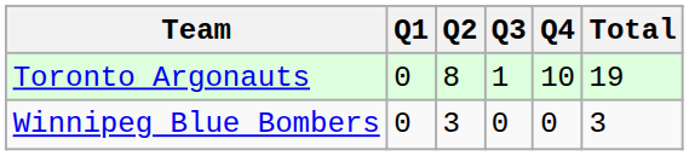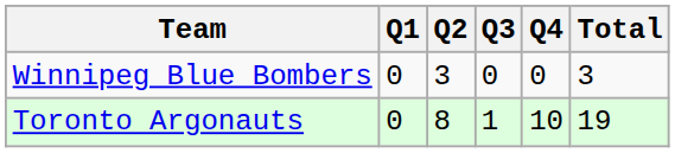 <table class="wikitable">
 <tr>
 <th>Team</th>
 <th>Q1</th>
 <th>Q2</th>
 <th>Q3</th>
 <th>Q4</th>
 <th>Total</th>
 </tr>
+<tr>
+<td><a href='#'>Winnipeg Blue Bombers</a></td>
+<td>0</td>
+<td>3</td>
+<td>0</td>
+<td>0</td>
+<td>3</td>
+</tr>
 <tr style="background-color:#ddffdd">
 <td><a href='#'>Toronto Argonauts</a></td>
 <td>0</td>
 <td>8</td>
 <td>1</td>
 <td>10</td>
 <td>19</td>
 </tr>
-<tr>
-<td><a href='#'>Winnipeg Blue Bombers</a></td>
-<td>0</td>
-<td>3</td>
-<td>0</td>
-<td>0</td>
-<td>3</td>
-</tr>
 </table>
